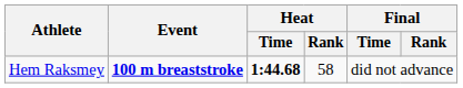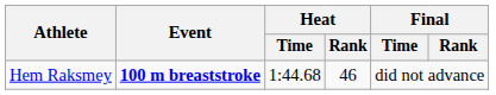 <table class=wikitable style="font-size:90%">
 <tr>
 <th rowspan="2">Athlete</th>
 <th rowspan="2">Event</th>
 <th colspan="2">Heat</th>
 <th colspan="2">Final</th>
 </tr>
 <tr style="font-size:95%">
 <th>Time</th>
 <th>Rank</th>
 <th>Time</th>
 <th>Rank</th>
 </tr>
 <tr align=center>
 <td align=left><a href='#'>Hem Raksmey</a></td>
 <td align=left><strong><a href='#'>100 m breaststroke</a></strong></td>
-<td><strong>1:44.68</strong></td>
-<td>58</td>
+<td>1:44.68</td>
+<td>46</td>
 <td colspan=2>did not advance</td>
 </tr>
 </table>
